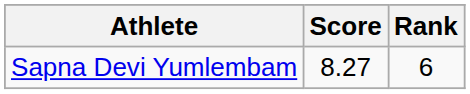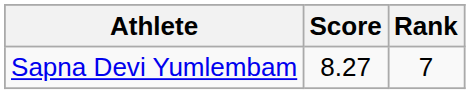 <table class=wikitable style="text-align:center; font-size:90%">
 <tr>
 <th>Athlete</th>
 <th>Score</th>
 <th>Rank</th>
 </tr>
 <tr>
 <td><a href='#'>Sapna Devi Yumlembam</a></td>
 <td>8.27</td>
-<td>6</td>
+<td>7</td>
 </tr>
 </table>
